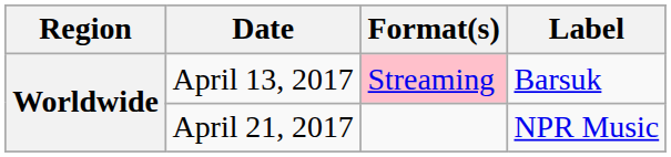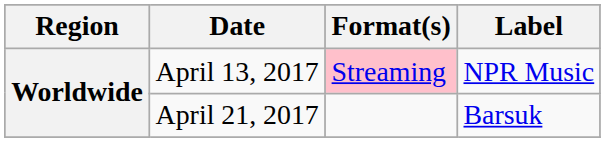 <table class="wikitable plainrowheaders">
 <tr>
 <th scope="col">Region</th>
 <th scope="col">Date</th>
 <th scope="col">Format(s)</th>
 <th scope="col">Label</th>
 </tr>
 <tr>
 <th scope="row" rowspan=2>Worldwide</th>
 <td>April 13, 2017</td>
 <td style="background: pink;"><a href='#'>Streaming</a></td>
-<td><a href='#'>Barsuk</a></td>
+<td><a href='#'>NPR Music</a></td>
 </tr>
 <tr>
 <td>April 21, 2017</td>
 <td></td>
-<td><a href='#'>NPR Music</a></td>
+<td><a href='#'>Barsuk</a></td>
 </tr>
 </table>
